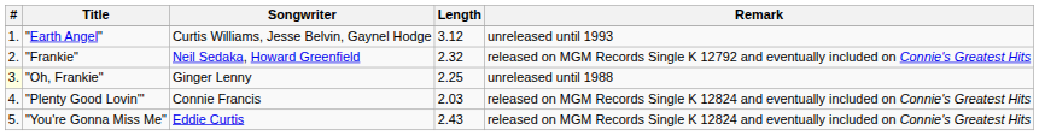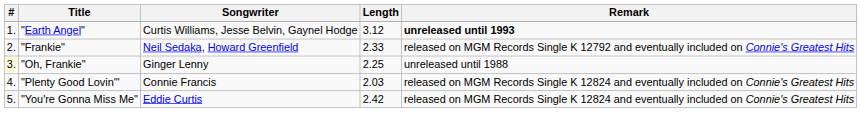 <table class="wikitable">
 <tr>
 <th>#</th>
 <th>Title</th>
 <th>Songwriter</th>
 <th>Length</th>
 <th>Remark</th>
 </tr>
 <tr bgcolor="#ebf5ff">
 </tr>
 <tr>
 <td>1.</td>
 <td>"<a href='#'>Earth Angel</a>"</td>
 <td>Curtis Williams, Jesse Belvin, Gaynel Hodge</td>
 <td>3.12</td>
-<td>unreleased until 1993</td>
+<td><strong>unreleased until 1993</strong></td>
 </tr>
 <tr>
 <td>2.</td>
 <td>"Frankie"</td>
 <td><a href='#'>Neil Sedaka</a>, <a href='#'>Howard Greenfield</a></td>
-<td>2.32</td>
+<td>2.33</td>
 <td>released on MGM Records Single K 12792 and eventually included on <em><a href='#'>Connie's Greatest Hits</a></em></td>
 </tr>
 <tr>
 <td style="background: lightyellow;">3.</td>
 <td>"Oh, Frankie"</td>
 <td>Ginger Lenny</td>
 <td>2.25</td>
 <td>unreleased until 1988</td>
 </tr>
 <tr>
 <td>4.</td>
 <td>"Plenty Good Lovin'"</td>
 <td>Connie Francis</td>
 <td>2.03</td>
 <td>released on MGM Records Single K 12824 and eventually included on <em>Connie's Greatest Hits</em></td>
 </tr>
 <tr>
 <td>5.</td>
 <td>"You're Gonna Miss Me"</td>
 <td><a href='#'>Eddie Curtis</a></td>
-<td>2.43</td>
+<td>2.42</td>
 <td>released on MGM Records Single K 12824 and eventually included on <em>Connie's Greatest Hits</em></td>
 </tr>
 </table>
